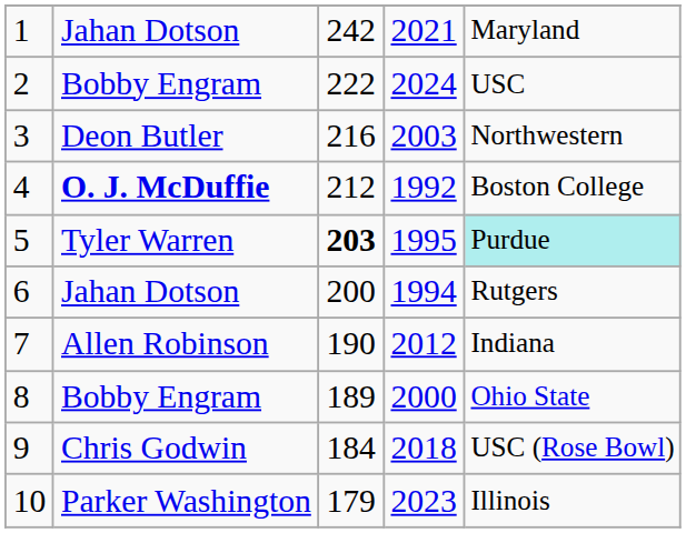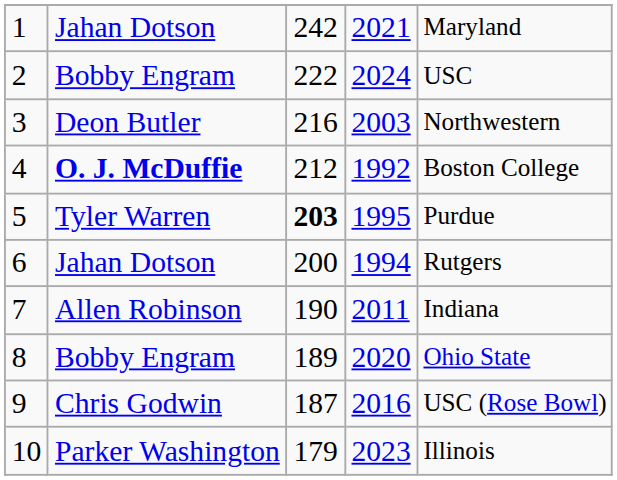 <table class="wikitable">
 <tr>
 </tr>
 <tr>
 <td>1</td>
 <td><a href='#'>Jahan Dotson</a></td>
 <td>242</td>
 <td><a href='#'>2021</a></td>
 <td style="font-size:85%;">Maryland</td>
 </tr>
 <tr>
 <td>2</td>
 <td><a href='#'>Bobby Engram</a></td>
 <td>222</td>
 <td><a href='#'>2024</a></td>
 <td style="font-size:85%;">USC</td>
 </tr>
 <tr>
 <td>3</td>
 <td><a href='#'>Deon Butler</a></td>
 <td>216</td>
 <td><a href='#'>2003</a></td>
 <td style="font-size:85%;">Northwestern</td>
 </tr>
 <tr>
 <td>4</td>
 <td><strong><a href='#'>O. J. McDuffie</a></strong></td>
 <td>212</td>
 <td><a href='#'>1992</a></td>
 <td style="font-size:85%;">Boston College</td>
 </tr>
 <tr>
 <td>5</td>
 <td><a href='#'>Tyler Warren</a></td>
 <td><strong>203</strong></td>
 <td><a href='#'>1995</a></td>
-<td style="background: paleturquoise; font-size:85%;">Purdue</td>
+<td style="font-size:85%;">Purdue</td>
 </tr>
 <tr>
 <td>6</td>
 <td><a href='#'>Jahan Dotson</a></td>
 <td>200</td>
 <td><a href='#'>1994</a></td>
 <td style="font-size:85%;">Rutgers</td>
 </tr>
 <tr>
 <td>7</td>
 <td><a href='#'>Allen Robinson</a></td>
 <td>190</td>
-<td><a href='#'>2012</a></td>
+<td><a href='#'>2011</a></td>
 <td style="font-size:85%;">Indiana</td>
 </tr>
 <tr>
 <td>8</td>
 <td><a href='#'>Bobby Engram</a></td>
 <td>189</td>
-<td><a href='#'>2000</a></td>
+<td><a href='#'>2020</a></td>
 <td style="font-size:85%;"><a href='#'>Ohio State</a></td>
 </tr>
 <tr>
 <td>9</td>
 <td><a href='#'>Chris Godwin</a></td>
-<td>184</td>
-<td><a href='#'>2018</a></td>
+<td>187</td>
+<td><a href='#'>2016</a></td>
 <td style="font-size:85%;">USC (<a href='#'>Rose Bowl</a>)</td>
 </tr>
 <tr>
 <td>10</td>
 <td><a href='#'>Parker Washington</a></td>
 <td>179</td>
 <td><a href='#'>2023</a></td>
 <td style="font-size:85%;">Illinois</td>
 </tr>
 </table>
